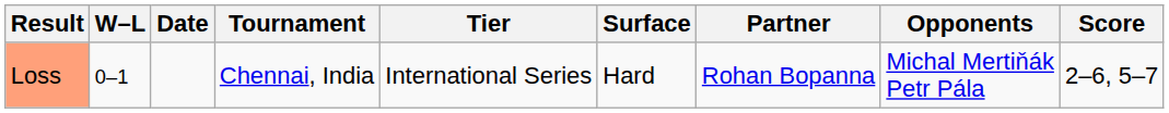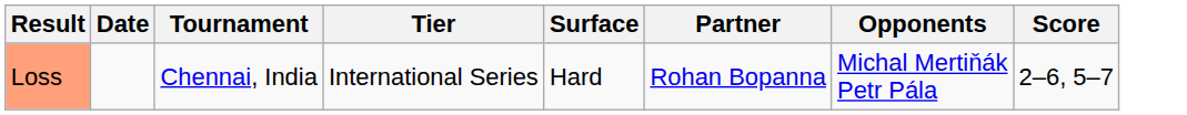 <table class="sortable wikitable">
 <tr>
 <th>Result</th>
-<th class="unsortable">W–L</th>
 <th>Date</th>
 <th>Tournament</th>
 <th>Tier</th>
 <th>Surface</th>
 <th>Partner</th>
 <th>Opponents</th>
 <th class="unsortable">Score</th>
 </tr>
 <tr>
 <td style="background:#ffa07a;">Loss</td>
-<td><small>0–1</small></td>
 <td><a href='#'></a></td>
 <td><a href='#'>Chennai</a>, India</td>
 <td>International Series</td>
 <td>Hard</td>
 <td> <a href='#'>Rohan Bopanna</a></td>
 <td> <a href='#'>Michal Mertiňák</a> <br>  <a href='#'>Petr Pála</a></td>
 <td>2–6, 5–7</td>
 </tr>
 </table>
